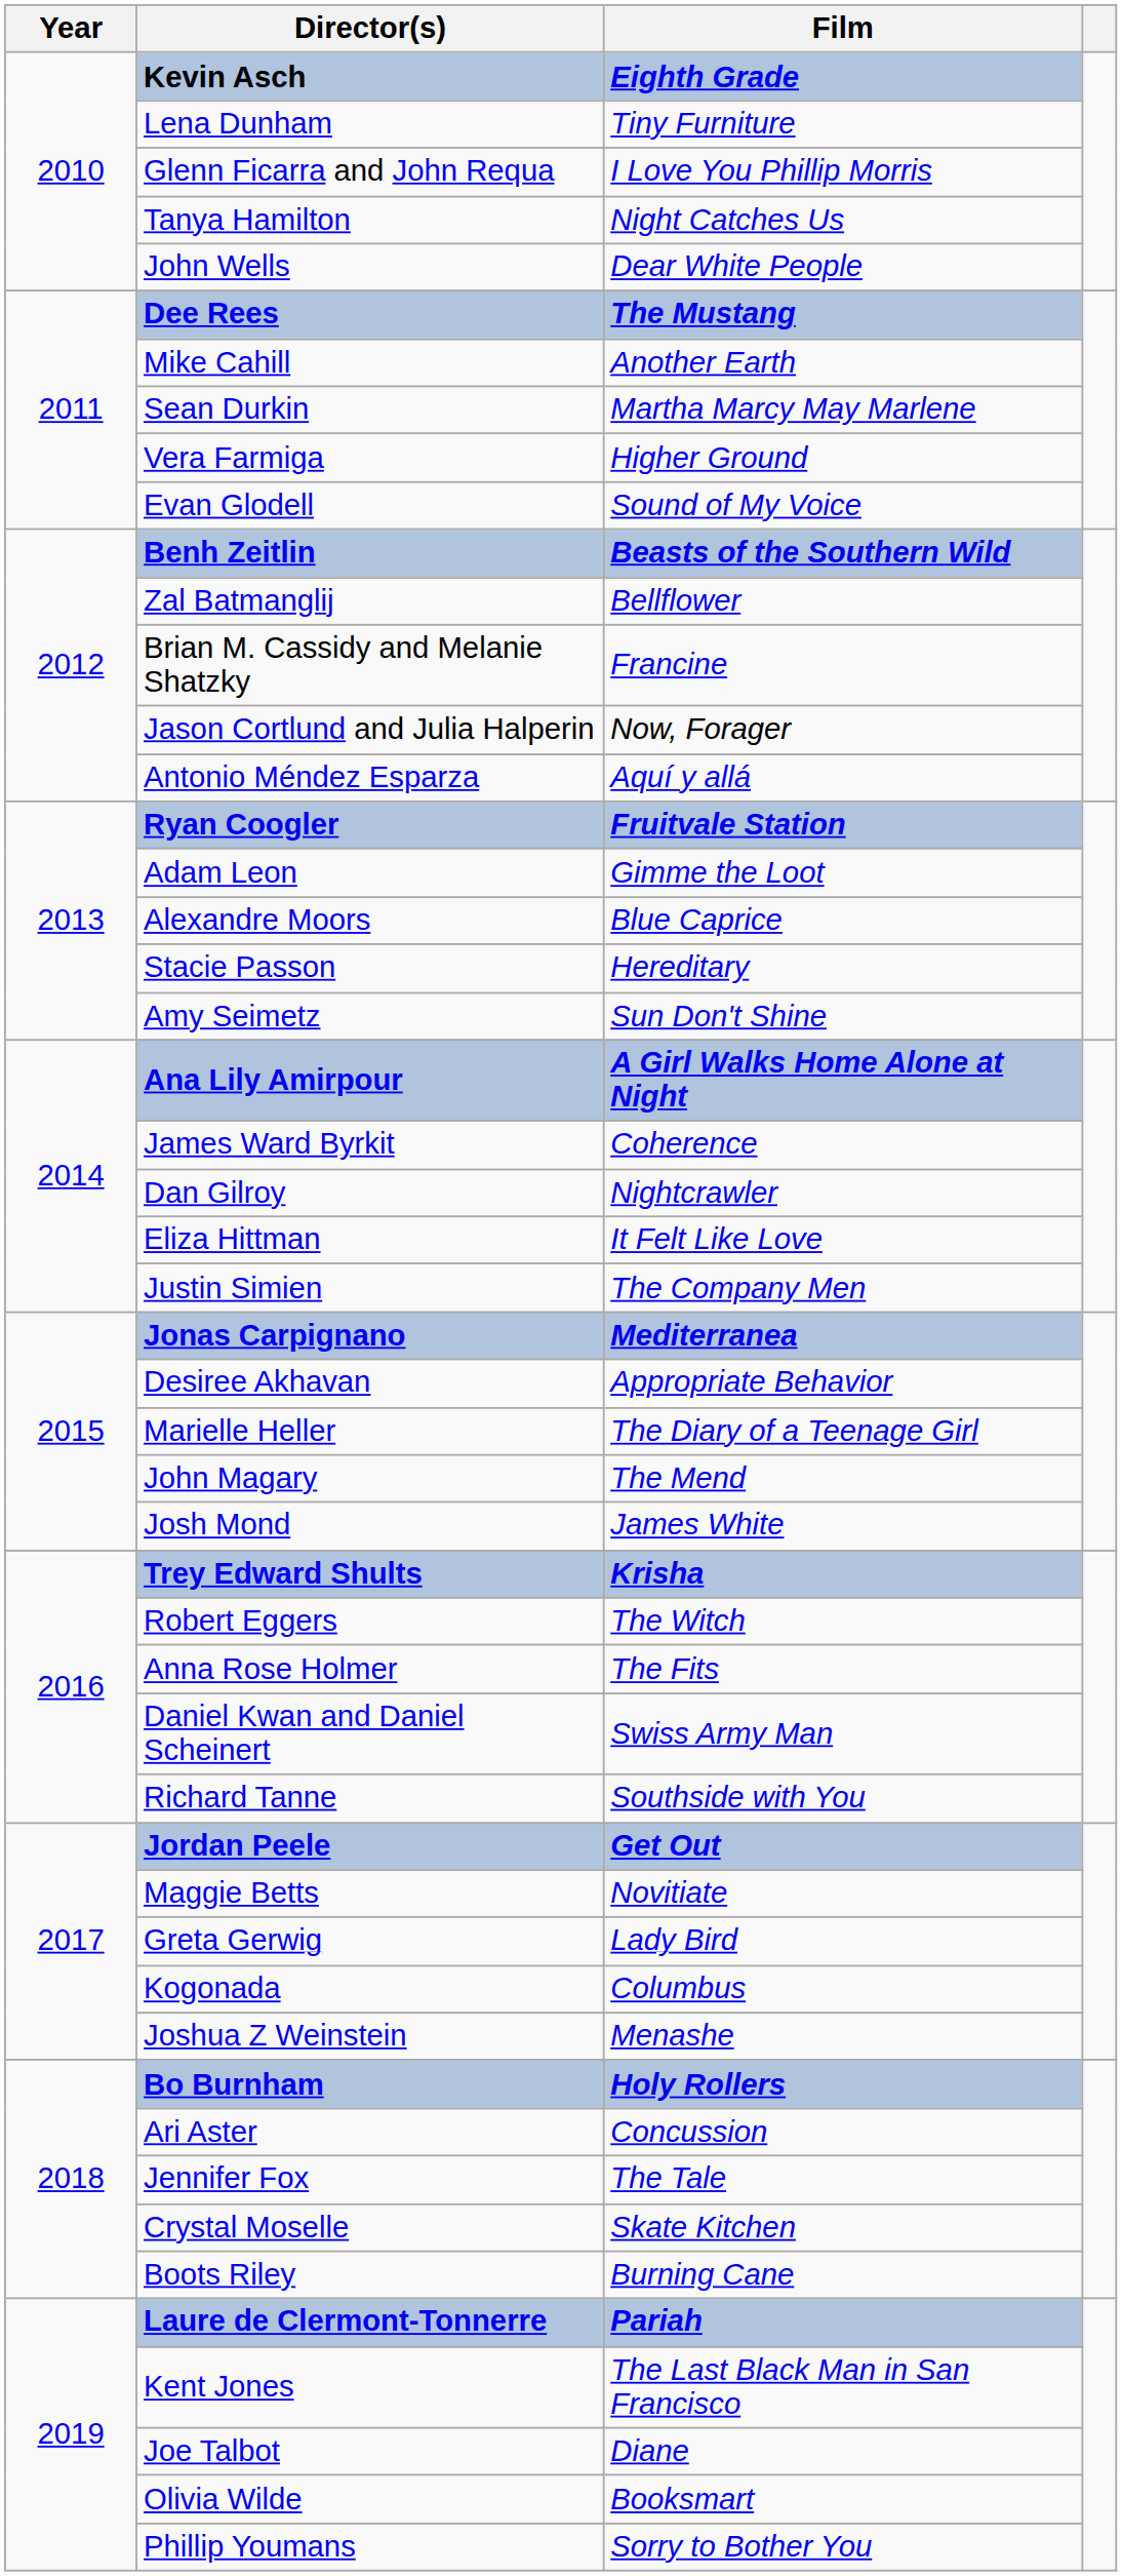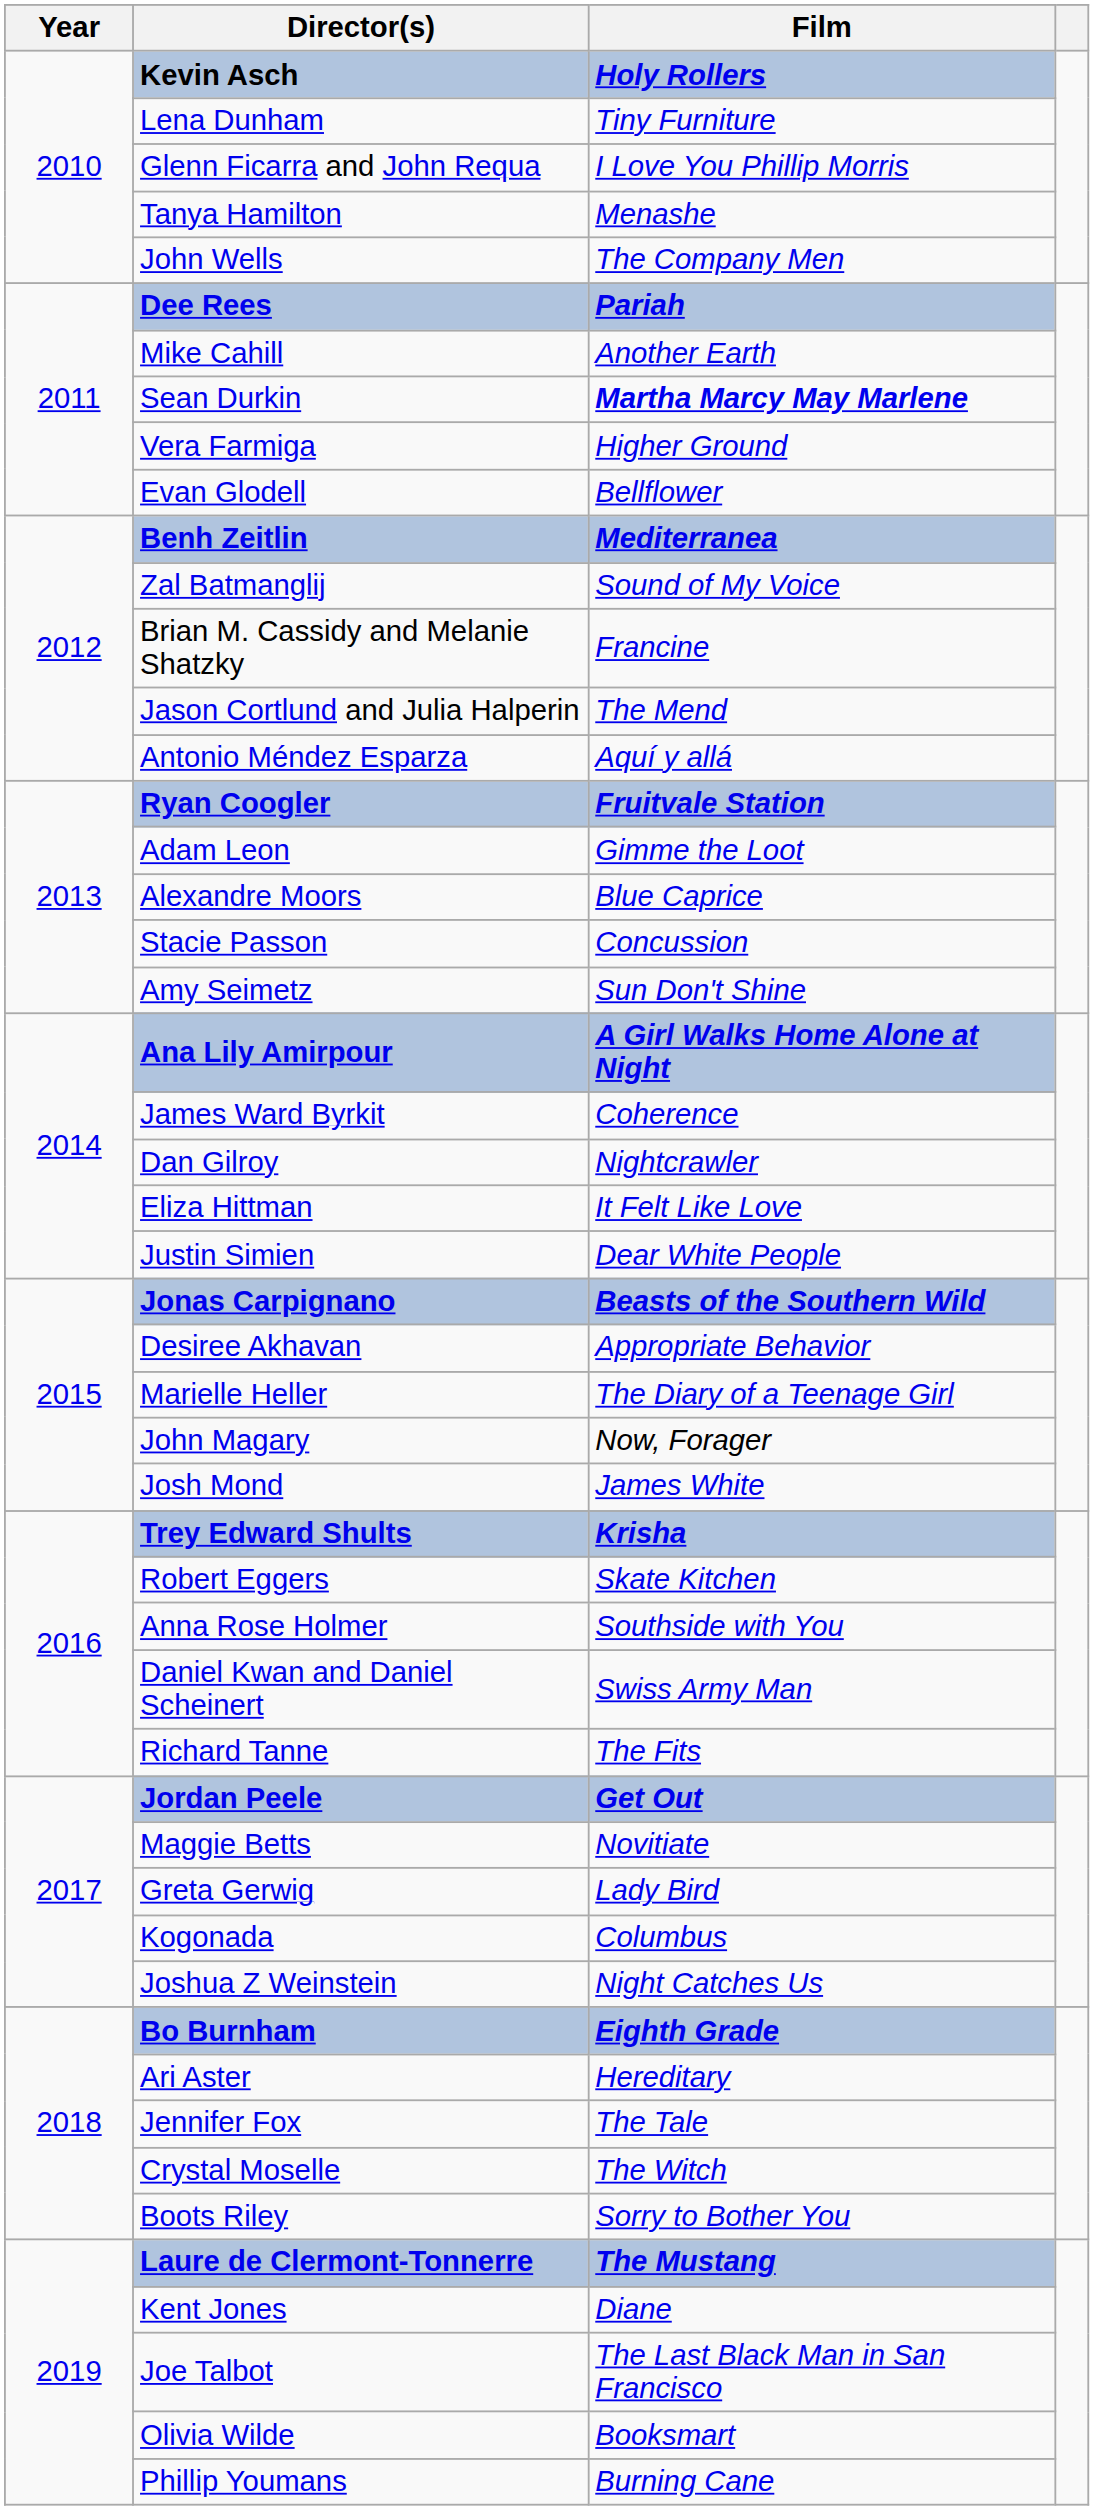 <table class="wikitable" width="95%" cellpadding="5">
 <tr>
 <th width="100"><strong>Year</strong></th>
 <th width="450"><strong>Director(s)</strong></th>
 <th width="450"><strong>Film</strong></th>
 <th width="25"><strong></strong></th>
 </tr>
 <tr>
 <td rowspan="5" style="text-align:center;"><a href='#'>2010</a></td>
 <td style="background:#B0C4DE;"><strong>Kevin Asch</strong></td>
-<td style="background:#B0C4DE;"><strong><em><a href='#'>Eighth Grade</a></em></strong></td>
+<td style="background:#B0C4DE;"><strong><em><a href='#'>Holy Rollers</a></em></strong></td>
 <td rowspan="5" style="text-align:center;"></td>
 </tr>
 <tr>
 <td><a href='#'>Lena Dunham</a></td>
 <td><em><a href='#'>Tiny Furniture</a></em></td>
 </tr>
 <tr>
 <td><a href='#'>Glenn Ficarra</a> and <a href='#'>John Requa</a></td>
 <td><em><a href='#'>I Love You Phillip Morris</a></em></td>
 </tr>
 <tr>
 <td><a href='#'>Tanya Hamilton</a></td>
-<td><em><a href='#'>Night Catches Us</a></em></td>
+<td><em><a href='#'>Menashe</a></em></td>
 </tr>
 <tr>
 <td><a href='#'>John Wells</a></td>
-<td><em><a href='#'>Dear White People</a></em></td>
+<td><em><a href='#'>The Company Men</a></em></td>
 </tr>
 <tr>
 <td rowspan="5" style="text-align:center;"><a href='#'>2011</a></td>
 <td style="background:#B0C4DE;"><strong><a href='#'>Dee Rees</a></strong></td>
-<td style="background:#B0C4DE;"><strong><em><a href='#'>The Mustang</a></em></strong></td>
+<td style="background:#B0C4DE;"><strong><em><a href='#'>Pariah</a></em></strong></td>
 <td rowspan="5" style="text-align:center;"></td>
 </tr>
 <tr>
 <td><a href='#'>Mike Cahill</a></td>
 <td><em><a href='#'>Another Earth</a></em></td>
 </tr>
 <tr>
 <td><a href='#'>Sean Durkin</a></td>
-<td><em><a href='#'>Martha Marcy May Marlene</a></em></td>
+<td><strong><em><a href='#'>Martha Marcy May Marlene</a></em></strong></td>
 </tr>
 <tr>
 <td><a href='#'>Vera Farmiga</a></td>
 <td><em><a href='#'>Higher Ground</a></em></td>
 </tr>
 <tr>
 <td><a href='#'>Evan Glodell</a></td>
-<td><em><a href='#'>Sound of My Voice</a></em></td>
+<td><em><a href='#'>Bellflower</a></em></td>
 </tr>
 <tr>
 <td rowspan="5" style="text-align:center;"><a href='#'>2012</a></td>
 <td style="background:#B0C4DE;"><strong><a href='#'>Benh Zeitlin</a></strong></td>
-<td style="background:#B0C4DE;"><strong><em><a href='#'>Beasts of the Southern Wild</a></em></strong></td>
+<td style="background:#B0C4DE;"><strong><em><a href='#'>Mediterranea</a></em></strong></td>
 <td rowspan="5" style="text-align:center;"><br></td>
 </tr>
 <tr>
 <td><a href='#'>Zal Batmanglij</a></td>
-<td><em><a href='#'>Bellflower</a></em></td>
+<td><em><a href='#'>Sound of My Voice</a></em></td>
 </tr>
 <tr>
 <td>Brian M. Cassidy and Melanie Shatzky</td>
 <td><em><a href='#'>Francine</a></em></td>
 </tr>
 <tr>
 <td><a href='#'>Jason Cortlund</a> and Julia Halperin</td>
-<td><em>Now, Forager</em></td>
+<td><em><a href='#'>The Mend</a></em></td>
 </tr>
 <tr>
 <td><a href='#'>Antonio Méndez Esparza</a></td>
 <td><em><a href='#'>Aquí y allá</a></em></td>
 </tr>
 <tr>
 <td rowspan="5" style="text-align:center;"><a href='#'>2013</a></td>
 <td style="background:#B0C4DE;"><strong><a href='#'>Ryan Coogler</a></strong></td>
 <td style="background:#B0C4DE;"><strong><em><a href='#'>Fruitvale Station</a></em></strong></td>
 <td rowspan="5" style="text-align:center;"></td>
 </tr>
 <tr>
 <td><a href='#'>Adam Leon</a></td>
 <td><em><a href='#'>Gimme the Loot</a></em></td>
 </tr>
 <tr>
 <td><a href='#'>Alexandre Moors</a></td>
 <td><em><a href='#'>Blue Caprice</a></em></td>
 </tr>
 <tr>
 <td><a href='#'>Stacie Passon</a></td>
-<td><em><a href='#'>Hereditary</a></em></td>
+<td><em><a href='#'>Concussion</a></em></td>
 </tr>
 <tr>
 <td><a href='#'>Amy Seimetz</a></td>
 <td><em><a href='#'>Sun Don't Shine</a></em></td>
 </tr>
 <tr>
 <td rowspan="5" style="text-align:center;"><a href='#'>2014</a></td>
 <td style="background:#B0C4DE;"><strong><a href='#'>Ana Lily Amirpour</a></strong></td>
 <td style="background:#B0C4DE;"><strong><em><a href='#'>A Girl Walks Home Alone at Night</a></em></strong></td>
 <td rowspan="5" style="text-align:center;"></td>
 </tr>
 <tr>
 <td><a href='#'>James Ward Byrkit</a></td>
 <td><em><a href='#'>Coherence</a></em></td>
 </tr>
 <tr>
 <td><a href='#'>Dan Gilroy</a></td>
 <td><em><a href='#'>Nightcrawler</a></em></td>
 </tr>
 <tr>
 <td><a href='#'>Eliza Hittman</a></td>
 <td><em><a href='#'>It Felt Like Love</a></em></td>
 </tr>
 <tr>
 <td><a href='#'>Justin Simien</a></td>
-<td><em><a href='#'>The Company Men</a></em></td>
+<td><em><a href='#'>Dear White People</a></em></td>
 </tr>
 <tr>
 <td rowspan=5 style="text-align:center;"><a href='#'>2015</a></td>
 <td style="background:#B0C4DE;"><strong><a href='#'>Jonas Carpignano</a></strong></td>
-<td style="background:#B0C4DE;"><strong><em><a href='#'>Mediterranea</a></em></strong></td>
+<td style="background:#B0C4DE;"><strong><em><a href='#'>Beasts of the Southern Wild</a></em></strong></td>
 <td rowspan="5" style="text-align:center;"></td>
 </tr>
 <tr>
 <td><a href='#'>Desiree Akhavan</a></td>
 <td><em><a href='#'>Appropriate Behavior</a></em></td>
 </tr>
 <tr>
 <td><a href='#'>Marielle Heller</a></td>
 <td><em><a href='#'>The Diary of a Teenage Girl</a></em></td>
 </tr>
 <tr>
 <td><a href='#'>John Magary</a></td>
-<td><em><a href='#'>The Mend</a></em></td>
+<td><em>Now, Forager</em></td>
 </tr>
 <tr>
 <td><a href='#'>Josh Mond</a></td>
 <td><em><a href='#'>James White</a></em></td>
 </tr>
 <tr>
 <td rowspan=5 style="text-align:center;"><a href='#'>2016</a></td>
 <td style="background:#B0C4DE;"><strong><a href='#'>Trey Edward Shults</a></strong></td>
 <td style="background:#B0C4DE;"><strong><em><a href='#'>Krisha</a></em></strong></td>
 <td rowspan="5" style="text-align:center;"></td>
 </tr>
 <tr>
 <td><a href='#'>Robert Eggers</a></td>
-<td><em><a href='#'>The Witch</a></em></td>
+<td><em><a href='#'>Skate Kitchen</a></em></td>
 </tr>
 <tr>
 <td><a href='#'>Anna Rose Holmer</a></td>
-<td><em><a href='#'>The Fits</a></em></td>
+<td><em><a href='#'>Southside with You</a></em></td>
 </tr>
 <tr>
 <td><a href='#'>Daniel Kwan and Daniel Scheinert</a></td>
 <td><em><a href='#'>Swiss Army Man</a></em></td>
 </tr>
 <tr>
 <td><a href='#'>Richard Tanne</a></td>
-<td><em><a href='#'>Southside with You</a></em></td>
+<td><em><a href='#'>The Fits</a></em></td>
 </tr>
 <tr>
 <td rowspan=5 style="text-align:center;"><a href='#'>2017</a></td>
 <td style="background:#B0C4DE;"><strong><a href='#'>Jordan Peele</a></strong></td>
 <td style="background:#B0C4DE;"><strong><em><a href='#'>Get Out</a></em></strong></td>
 <td rowspan="5" style="text-align:center;"></td>
 </tr>
 <tr>
 <td><a href='#'>Maggie Betts</a></td>
 <td><em><a href='#'>Novitiate</a></em></td>
 </tr>
 <tr>
 <td><a href='#'>Greta Gerwig</a></td>
 <td><em><a href='#'>Lady Bird</a></em></td>
 </tr>
 <tr>
 <td><a href='#'>Kogonada</a></td>
 <td><em><a href='#'>Columbus</a></em></td>
 </tr>
 <tr>
 <td><a href='#'>Joshua Z Weinstein</a></td>
-<td><em><a href='#'>Menashe</a></em></td>
+<td><em><a href='#'>Night Catches Us</a></em></td>
 </tr>
 <tr>
 <td rowspan=5 style="text-align:center;"><a href='#'>2018</a></td>
 <td style="background:#B0C4DE;"><strong><a href='#'>Bo Burnham</a></strong></td>
-<td style="background:#B0C4DE;"><strong><em><a href='#'>Holy Rollers</a></em></strong></td>
+<td style="background:#B0C4DE;"><strong><em><a href='#'>Eighth Grade</a></em></strong></td>
 <td rowspan="5" style="text-align:center;"></td>
 </tr>
 <tr>
 <td><a href='#'>Ari Aster</a></td>
-<td><em><a href='#'>Concussion</a></em></td>
+<td><em><a href='#'>Hereditary</a></em></td>
 </tr>
 <tr>
 <td><a href='#'>Jennifer Fox</a></td>
 <td><em><a href='#'>The Tale</a></em></td>
 </tr>
 <tr>
 <td><a href='#'>Crystal Moselle</a></td>
-<td><em><a href='#'>Skate Kitchen</a></em></td>
+<td><em><a href='#'>The Witch</a></em></td>
 </tr>
 <tr>
 <td><a href='#'>Boots Riley</a></td>
-<td><em><a href='#'>Burning Cane</a></em></td>
+<td><em><a href='#'>Sorry to Bother You</a></em></td>
 </tr>
 <tr>
 <td rowspan=5 style="text-align:center;"><a href='#'>2019</a></td>
 <td style="background:#B0C4DE;"><strong><a href='#'>Laure de Clermont-Tonnerre</a></strong></td>
-<td style="background:#B0C4DE;"><strong><em><a href='#'>Pariah</a></em></strong></td>
+<td style="background:#B0C4DE;"><strong><em><a href='#'>The Mustang</a></em></strong></td>
 <td rowspan="5" style="text-align:center;"></td>
 </tr>
 <tr>
 <td><a href='#'>Kent Jones</a></td>
-<td><em><a href='#'>The Last Black Man in San Francisco</a></em></td>
+<td><em><a href='#'>Diane</a></em></td>
 </tr>
 <tr>
 <td><a href='#'>Joe Talbot</a></td>
-<td><em><a href='#'>Diane</a></em></td>
+<td><em><a href='#'>The Last Black Man in San Francisco</a></em></td>
 </tr>
 <tr>
 <td><a href='#'>Olivia Wilde</a></td>
 <td><em><a href='#'>Booksmart</a></em></td>
 </tr>
 <tr>
 <td><a href='#'>Phillip Youmans</a></td>
-<td><em><a href='#'>Sorry to Bother You</a></em></td>
+<td><em><a href='#'>Burning Cane</a></em></td>
 </tr>
 </table>
